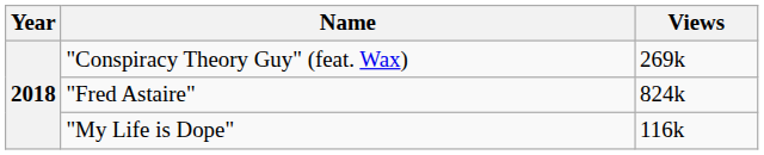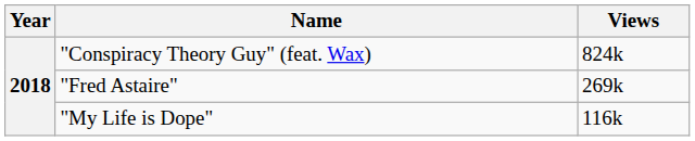 <table class="wikitable sortable">
 <tr>
 <th class="unsortable">Year</th>
 <th style="width: 25em" class="unsortable">Name</th>
 <th style="width: 5em">Views</th>
 </tr>
 <tr>
 <th rowspan="3">2018</th>
 <td>"Conspiracy Theory Guy" (feat. <a href='#'>Wax</a>)</td>
-<td>269k</td>
+<td>824k</td>
 </tr>
 <tr>
 <td>"Fred Astaire"</td>
-<td>824k</td>
+<td>269k</td>
 </tr>
 <tr>
 <td>"My Life is Dope"</td>
 <td>116k</td>
 </tr>
 </table>
